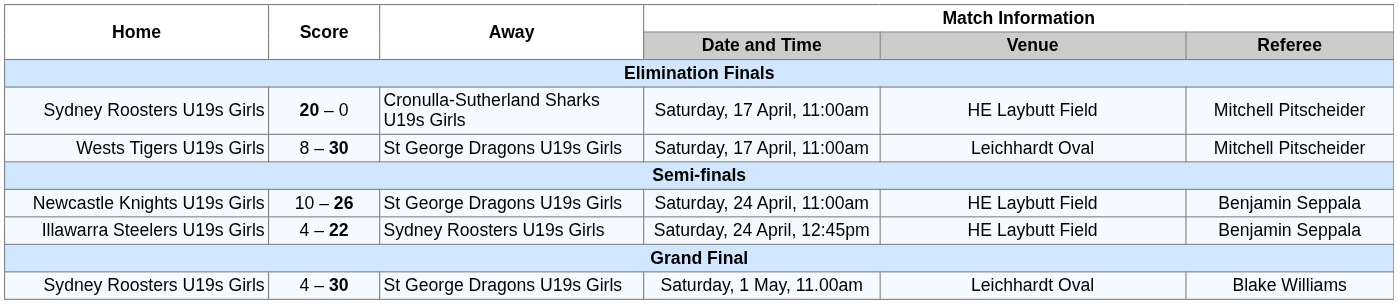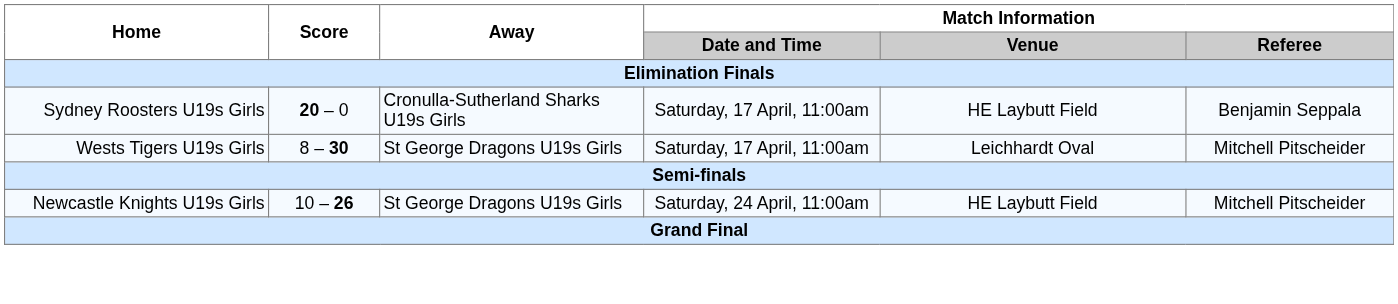 <table border="1" cellpadding="3" cellspacing="0" width="100%" style="border-collapse:collapse;  text-align:center;">
 <tr>
 <th rowspan="2" width="19%">Home</th>
 <th rowspan="2" width="8%">Score</th>
 <th rowspan="2" width="19%">Away</th>
 <th colspan="3">Match Information</th>
 </tr>
 <tr bgcolor="#CCCCCC">
 <th width="17%">Date and Time</th>
 <th width="22%">Venue</th>
 <th width="50%">Referee</th>
 </tr>
 <tr style="background:#d0e7ff;">
 <td colspan="6"><strong>Elimination Finals</strong></td>
 </tr>
 <tr style="text-align:center; background:#f5faff;">
 <td align="right">Sydney Roosters U19s Girls </td>
 <td><strong>20</strong> – 0</td>
 <td align="left"> Cronulla-Sutherland Sharks U19s Girls</td>
 <td>Saturday, 17 April, 11:00am</td>
 <td>HE Laybutt Field</td>
-<td>Mitchell Pitscheider</td>
+<td>Benjamin Seppala</td>
 </tr>
 <tr style="text-align:center; background:#f5faff;">
 <td align="right">Wests Tigers U19s Girls </td>
 <td>8 – <strong>30</strong></td>
 <td align="left"> St George Dragons U19s Girls</td>
 <td>Saturday, 17 April, 11:00am</td>
 <td>Leichhardt Oval</td>
 <td>Mitchell Pitscheider</td>
 </tr>
 <tr style="background:#d0e7ff;">
 <td colspan="6"><strong>Semi-finals</strong></td>
 </tr>
 <tr style="text-align:center; background:#f5faff;">
 <td align="right">Newcastle Knights U19s Girls </td>
 <td>10 – <strong>26</strong></td>
 <td align="left"> St George Dragons U19s Girls</td>
 <td>Saturday, 24 April, 11:00am</td>
 <td>HE Laybutt Field</td>
-<td>Benjamin Seppala</td>
-</tr>
-<tr style="text-align:center; background:#f5faff;">
-<td align="right">Illawarra Steelers U19s Girls </td>
-<td>4 – <strong>22</strong></td>
-<td align="left"> Sydney Roosters U19s Girls</td>
-<td>Saturday, 24 April, 12:45pm</td>
-<td>HE Laybutt Field</td>
-<td>Benjamin Seppala</td>
+<td>Mitchell Pitscheider</td>
 </tr>
 <tr style="background:#d0e7ff;">
 <td colspan="6"><strong>Grand Final</strong></td>
 </tr>
-<tr style="text-align:center; background:#f5faff;">
-<td align="right">Sydney Roosters U19s Girls </td>
-<td>4 – <strong>30</strong></td>
-<td align="left"> St George Dragons U19s Girls</td>
-<td>Saturday, 1 May, 11.00am</td>
-<td>Leichhardt Oval</td>
-<td>Blake Williams</td>
-</tr>
 </table>
